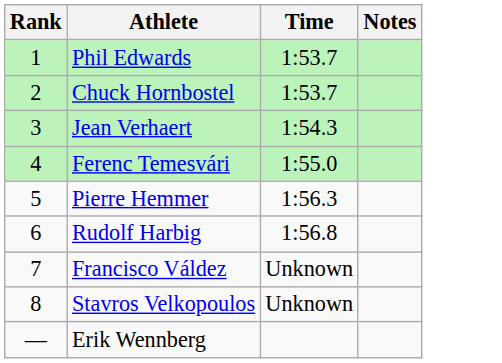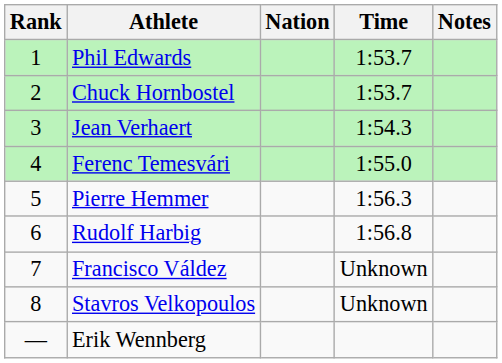 <table class="wikitable sortable" style="text-align:center">
 <tr>
 <th>Rank</th>
 <th>Athlete</th>
+<th>Nation</th>
 <th>Time</th>
 <th>Notes</th>
 </tr>
 <tr bgcolor=bbf3bb>
 <td>1</td>
 <td align=left><a href='#'>Phil Edwards</a></td>
+<td align=left></td>
 <td>1:53.7</td>
 <td></td>
 </tr>
 <tr bgcolor=bbf3bb>
 <td>2</td>
 <td align=left><a href='#'>Chuck Hornbostel</a></td>
+<td align=left></td>
 <td>1:53.7</td>
 <td></td>
 </tr>
 <tr bgcolor=bbf3bb>
 <td>3</td>
 <td align=left><a href='#'>Jean Verhaert</a></td>
+<td align=left></td>
 <td>1:54.3</td>
 <td></td>
 </tr>
 <tr bgcolor=bbf3bb>
 <td>4</td>
 <td align=left><a href='#'>Ferenc Temesvári</a></td>
+<td align=left></td>
 <td>1:55.0</td>
 <td></td>
 </tr>
 <tr>
 <td>5</td>
 <td align=left><a href='#'>Pierre Hemmer</a></td>
+<td align=left></td>
 <td>1:56.3</td>
 <td></td>
 </tr>
 <tr>
 <td>6</td>
 <td align=left><a href='#'>Rudolf Harbig</a></td>
+<td align=left></td>
 <td>1:56.8</td>
 <td></td>
 </tr>
 <tr>
 <td>7</td>
 <td align=left><a href='#'>Francisco Váldez</a></td>
+<td align=left></td>
 <td data-sort-value=2:00.0>Unknown</td>
 <td></td>
 </tr>
 <tr>
 <td>8</td>
 <td align=left><a href='#'>Stavros Velkopoulos</a></td>
+<td align=left></td>
 <td data-sort-value=3:00.0>Unknown</td>
 <td></td>
 </tr>
 <tr>
 <td data-sort-value=9>—</td>
 <td align=left>Erik Wennberg</td>
+<td align=left></td>
 <td></td>
 <td></td>
 </tr>
 </table>
